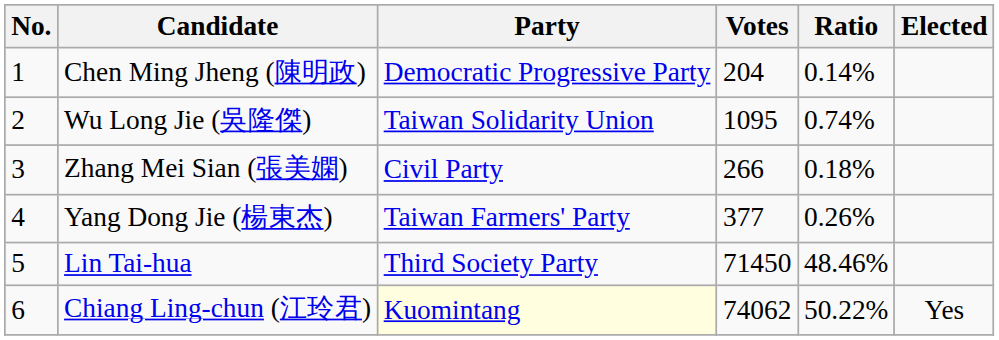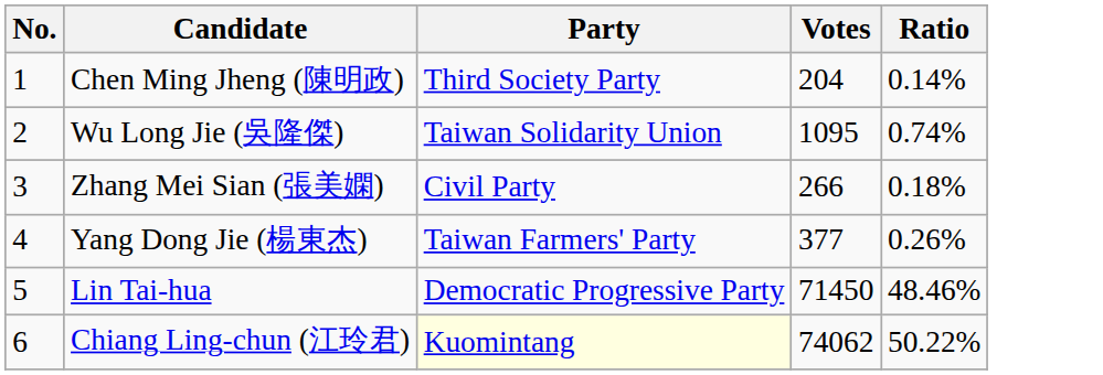 <table class=wikitable>
 <tr>
 <th>No.</th>
 <th>Candidate</th>
 <th>Party</th>
 <th>Votes</th>
 <th>Ratio</th>
-<th>Elected</th>
 </tr>
 <tr>
 <td>1</td>
 <td>Chen Ming Jheng  (<a href='#'>陳明政</a>)</td>
-<td><a href='#'>Democratic Progressive Party</a></td>
+<td><a href='#'>Third Society Party</a></td>
 <td>204</td>
 <td>0.14%</td>
-<td></td>
 </tr>
 <tr>
 <td>2</td>
 <td>Wu Long Jie  (<a href='#'>吳隆傑</a>)</td>
 <td><a href='#'>Taiwan Solidarity Union</a></td>
 <td>1095</td>
 <td>0.74%</td>
-<td></td>
 </tr>
 <tr>
 <td>3</td>
 <td>Zhang Mei Sian  (<a href='#'>張美嫻</a>)</td>
 <td><a href='#'>Civil Party</a></td>
 <td>266</td>
 <td>0.18%</td>
-<td></td>
 </tr>
 <tr>
 <td>4</td>
 <td>Yang Dong Jie  (<a href='#'>楊東杰</a>)</td>
 <td><a href='#'>Taiwan Farmers' Party</a></td>
 <td>377</td>
 <td>0.26%</td>
-<td></td>
 </tr>
 <tr>
 <td>5</td>
 <td><a href='#'>Lin Tai-hua</a></td>
-<td><a href='#'>Third Society Party</a></td>
+<td><a href='#'>Democratic Progressive Party</a></td>
 <td>71450</td>
 <td>48.46%</td>
-<td></td>
 </tr>
 <tr>
 <td>6</td>
 <td><a href='#'>Chiang Ling-chun</a>  (<a href='#'>江玲君</a>)</td>
 <td style="background: lightyellow;"><a href='#'>Kuomintang</a></td>
 <td>74062</td>
 <td>50.22%</td>
-<td style="text-align:center;">Yes</td>
 </tr>
 </table>
